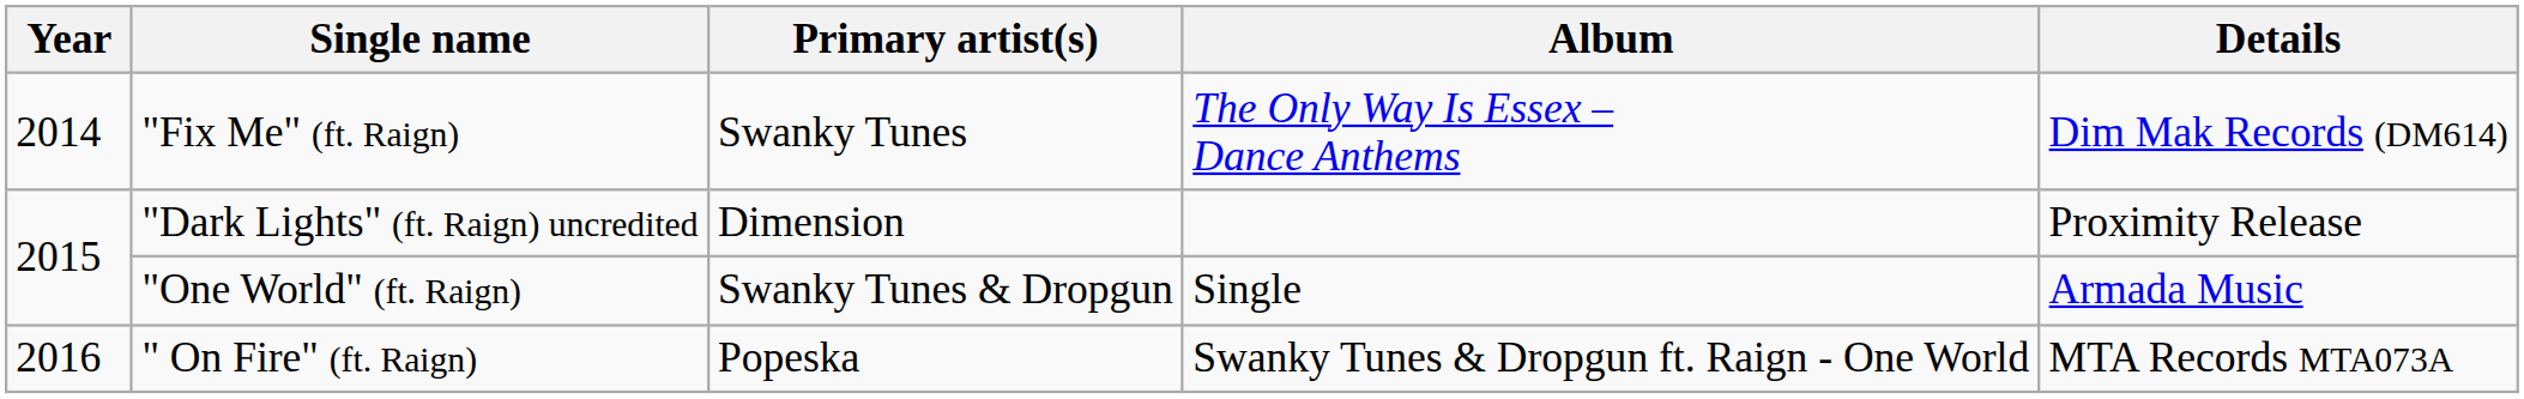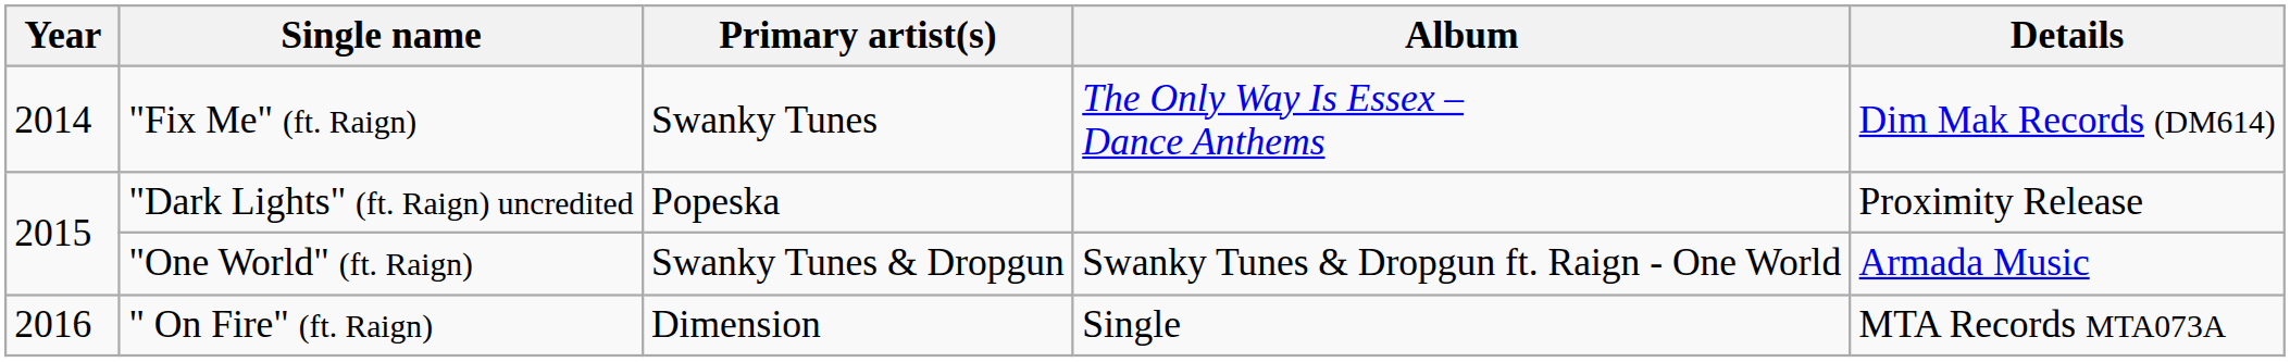 <table class="wikitable plainrowheaders" style="text-align:left;">
 <tr>
 <th scope="col" style="width:2.5em;">Year</th>
 <th scope="col">Single name</th>
 <th scope="col">Primary artist(s)</th>
 <th scope="col">Album</th>
 <th scope="col">Details</th>
 </tr>
 <tr>
 <td>2014</td>
 <td scope="row">"Fix Me" <small>(ft. Raign)</small></td>
 <td>Swanky Tunes</td>
 <td rowspan=" "><em><a href='#'>The Only Way Is Essex –<br> Dance Anthems</a></em></td>
 <td align=left><a href='#'>Dim Mak Records</a> <small>(DM614)</small></td>
 </tr>
 <tr>
 <td rowspan="2">2015</td>
 <td scope="row">"Dark Lights" <small>(ft. Raign) uncredited</small></td>
-<td>Dimension</td>
+<td>Popeska</td>
 <td></td>
 <td>Proximity Release</td>
 </tr>
 <tr>
 <td>"One World" <small>(ft. Raign)</small></td>
 <td>Swanky Tunes & Dropgun</td>
-<td>Single</td>
+<td>Swanky Tunes & Dropgun ft. Raign - One World</td>
 <td><a href='#'>Armada Music</a></td>
 </tr>
 <tr>
 <td>2016</td>
 <td>" On Fire" <small>(ft. Raign)</small></td>
-<td>Popeska</td>
-<td>Swanky Tunes & Dropgun ft. Raign - One World</td>
+<td>Dimension</td>
+<td>Single</td>
 <td>MTA Records <small> MTA073A </small></td>
 </tr>
 </table>
